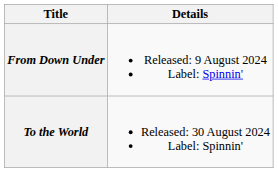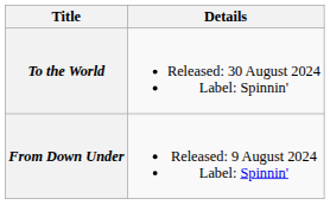 <table class="wikitable plainrowheaders" style="text-align:center;" border="1">
 <tr>
 <th scope="col">Title</th>
 <th scope="col">Details</th>
 </tr>
 <tr>
+<th scope="row"><em>To the World</em></th>
+<td><br><ul><li>Released: 30 August 2024</li><li>Label: Spinnin'</li></ul></td>
+</tr>
+<tr>
 <th scope="row"><em>From Down Under</em></th>
 <td><br><ul><li>Released: 9 August 2024</li><li>Label: <a href='#'>Spinnin'</a></li></ul></td>
 </tr>
-<tr>
-<th scope="row"><em>To the World</em></th>
-<td><br><ul><li>Released: 30 August 2024</li><li>Label: Spinnin'</li></ul></td>
-</tr>
 </table>
